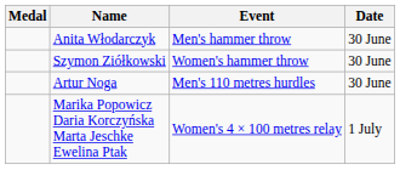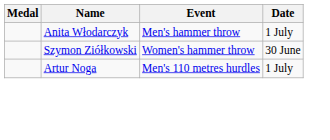 <table class="wikitable sortable" style="font-size:100%">
 <tr>
 <th>Medal</th>
 <th>Name</th>
 <th>Event</th>
 <th>Date</th>
 </tr>
 <tr>
 <td></td>
 <td><a href='#'>Anita Włodarczyk</a></td>
 <td><a href='#'>Men's hammer throw</a></td>
-<td>30 June</td>
+<td>1 July</td>
 </tr>
 <tr>
 <td></td>
 <td><a href='#'>Szymon Ziółkowski</a></td>
 <td><a href='#'>Women's hammer throw</a></td>
 <td>30 June</td>
 </tr>
 <tr>
 <td></td>
 <td><a href='#'>Artur Noga</a></td>
 <td><a href='#'>Men's 110 metres hurdles</a></td>
-<td>30 June</td>
-</tr>
-<tr>
-<td></td>
-<td><a href='#'>Marika Popowicz</a><br><a href='#'>Daria Korczyńska</a><br><a href='#'>Marta Jeschke</a><br><a href='#'>Ewelina Ptak</a></td>
-<td><a href='#'>Women's 4 × 100 metres relay</a></td>
 <td>1 July</td>
 </tr>
 </table>
